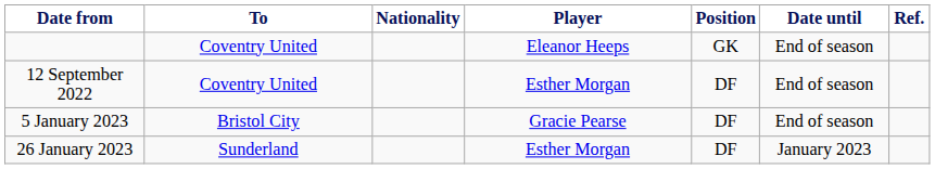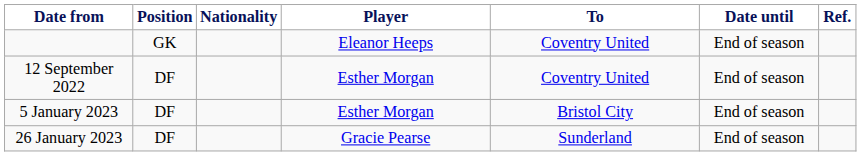 <table class="wikitable" style="text-align:center">
 <tr>
 <th style="background:#FFFFFF; color:#081159; width:120px;">Date from</th>
-<th style="background:#FFFFFF; color:#081159; width:200px;">To</th>
+<th style="background:#FFFFFF; color:#081159; width:50px;">Position</th>
 <th style="background:#FFFFFF; color:#081159; width:50px;">Nationality</th>
 <th style="background:#FFFFFF; color:#081159; width:200px;">Player</th>
-<th style="background:#FFFFFF; color:#081159; width:50px;">Position</th>
+<th style="background:#FFFFFF; color:#081159; width:200px;">To</th>
 <th style="background:#FFFFFF; color:#081159; width:110px;">Date until</th>
 <th style="background:#FFFFFF; color:#081159; width:30px;">Ref.</th>
 </tr>
 <tr>
 <td></td>
-<td> <a href='#'>Coventry United</a></td>
+<td>GK</td>
 <td></td>
 <td><a href='#'>Eleanor Heeps</a></td>
-<td>GK</td>
+<td> <a href='#'>Coventry United</a></td>
 <td>End of season</td>
 <td></td>
 </tr>
 <tr>
 <td>12 September 2022</td>
-<td> <a href='#'>Coventry United</a></td>
+<td>DF</td>
 <td></td>
 <td><a href='#'>Esther Morgan</a></td>
-<td>DF</td>
+<td> <a href='#'>Coventry United</a></td>
 <td>End of season</td>
 <td></td>
 </tr>
 <tr>
 <td>5 January 2023</td>
+<td>DF</td>
+<td></td>
+<td><a href='#'>Esther Morgan</a></td>
 <td> <a href='#'>Bristol City</a></td>
-<td></td>
-<td><a href='#'>Gracie Pearse</a></td>
-<td>DF</td>
 <td>End of season</td>
 <td></td>
 </tr>
 <tr>
 <td>26 January 2023</td>
+<td>DF</td>
+<td></td>
+<td><a href='#'>Gracie Pearse</a></td>
 <td> <a href='#'>Sunderland</a></td>
-<td></td>
-<td><a href='#'>Esther Morgan</a></td>
-<td>DF</td>
-<td>January 2023</td>
+<td>End of season</td>
 <td></td>
 </tr>
 </table>
